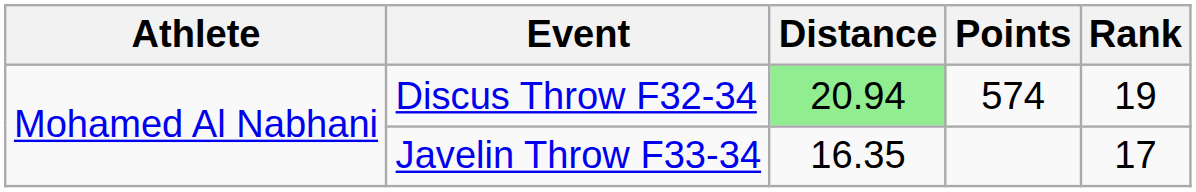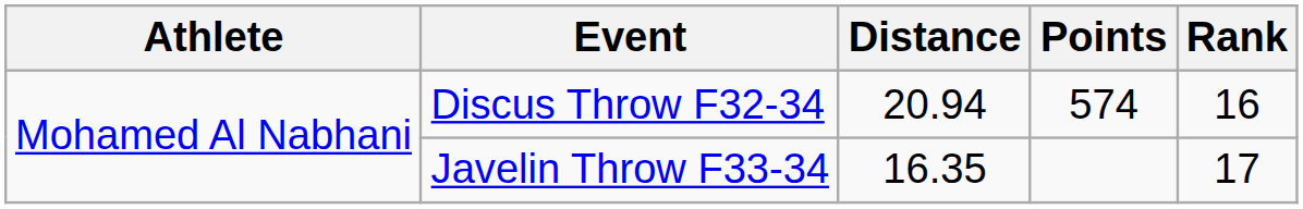 <table class="wikitable">
 <tr>
 <th>Athlete</th>
 <th>Event</th>
 <th>Distance</th>
 <th>Points</th>
 <th>Rank</th>
 </tr>
 <tr align=center>
 <td align=left rowspan=2><a href='#'>Mohamed Al Nabhani</a></td>
 <td align=left><a href='#'>Discus Throw F32-34</a></td>
-<td style="background: lightgreen;">20.94</td>
+<td>20.94</td>
 <td>574</td>
-<td>19</td>
+<td>16</td>
 </tr>
 <tr align=center>
 <td align=left><a href='#'>Javelin Throw F33-34</a></td>
 <td>16.35</td>
 <td></td>
 <td>17</td>
 </tr>
 </table>
